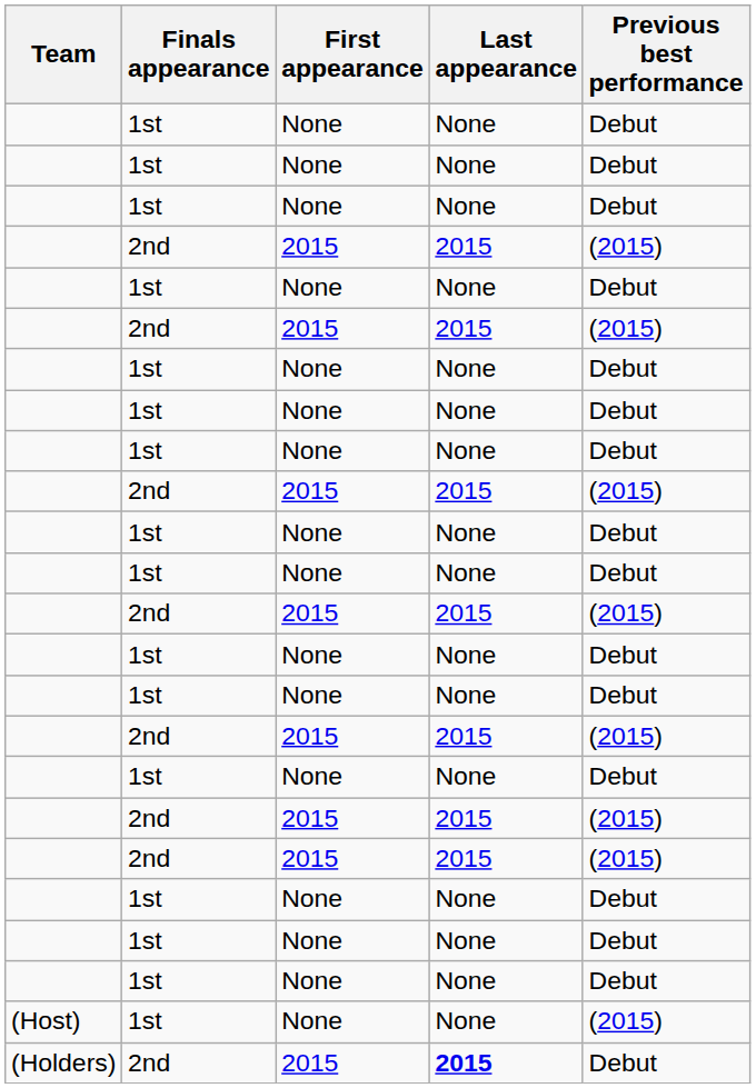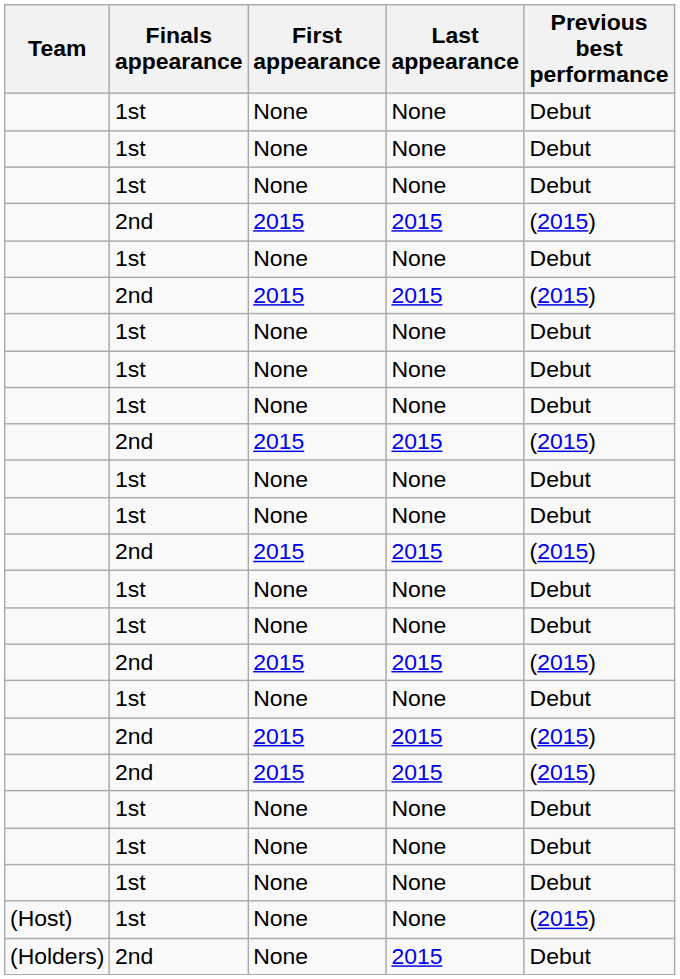 <table class="wikitable" style="font-size:99%; text-align:left;" width="65%">
 <tr>
 <th>Team</th>
 <th>Finals<br>appearance</th>
 <th>First<br>appearance</th>
 <th>Last<br>appearance</th>
 <th>Previous best<br>performance</th>
 </tr>
 <tr>
 <td></td>
 <td>1st</td>
 <td>None</td>
 <td>None</td>
 <td>Debut</td>
 </tr>
 <tr>
 <td></td>
 <td>1st</td>
 <td>None</td>
 <td>None</td>
 <td>Debut</td>
 </tr>
 <tr>
 <td></td>
 <td>1st</td>
 <td>None</td>
 <td>None</td>
 <td>Debut</td>
 </tr>
 <tr>
 <td></td>
 <td>2nd</td>
 <td><a href='#'>2015</a></td>
 <td><a href='#'>2015</a></td>
 <td> (<a href='#'>2015</a>)</td>
 </tr>
 <tr>
 <td></td>
 <td>1st</td>
 <td>None</td>
 <td>None</td>
 <td>Debut</td>
 </tr>
 <tr>
 <td></td>
 <td>2nd</td>
 <td><a href='#'>2015</a></td>
 <td><a href='#'>2015</a></td>
 <td> (<a href='#'>2015</a>)</td>
 </tr>
 <tr>
 <td></td>
 <td>1st</td>
 <td>None</td>
 <td>None</td>
 <td>Debut</td>
 </tr>
 <tr>
 <td></td>
 <td>1st</td>
 <td>None</td>
 <td>None</td>
 <td>Debut</td>
 </tr>
 <tr>
 <td></td>
 <td>1st</td>
 <td>None</td>
 <td>None</td>
 <td>Debut</td>
 </tr>
 <tr>
 <td></td>
 <td>2nd</td>
 <td><a href='#'>2015</a></td>
 <td><a href='#'>2015</a></td>
 <td> (<a href='#'>2015</a>)</td>
 </tr>
 <tr>
 <td></td>
 <td>1st</td>
 <td>None</td>
 <td>None</td>
 <td>Debut</td>
 </tr>
 <tr>
 <td></td>
 <td>1st</td>
 <td>None</td>
 <td>None</td>
 <td>Debut</td>
 </tr>
 <tr>
 <td></td>
 <td>2nd</td>
 <td><a href='#'>2015</a></td>
 <td><a href='#'>2015</a></td>
 <td> (<a href='#'>2015</a>)</td>
 </tr>
 <tr>
 <td></td>
 <td>1st</td>
 <td>None</td>
 <td>None</td>
 <td>Debut</td>
 </tr>
 <tr>
 <td></td>
 <td>1st</td>
 <td>None</td>
 <td>None</td>
 <td>Debut</td>
 </tr>
 <tr>
 <td></td>
 <td>2nd</td>
 <td><a href='#'>2015</a></td>
 <td><a href='#'>2015</a></td>
 <td> (<a href='#'>2015</a>)</td>
 </tr>
 <tr>
 <td></td>
 <td>1st</td>
 <td>None</td>
 <td>None</td>
 <td>Debut</td>
 </tr>
 <tr>
 <td></td>
 <td>2nd</td>
 <td><a href='#'>2015</a></td>
 <td><a href='#'>2015</a></td>
 <td> (<a href='#'>2015</a>)</td>
 </tr>
 <tr>
 <td></td>
 <td>2nd</td>
 <td><a href='#'>2015</a></td>
 <td><a href='#'>2015</a></td>
 <td> (<a href='#'>2015</a>)</td>
 </tr>
 <tr>
 <td></td>
 <td>1st</td>
 <td>None</td>
 <td>None</td>
 <td>Debut</td>
 </tr>
 <tr>
 <td></td>
 <td>1st</td>
 <td>None</td>
 <td>None</td>
 <td>Debut</td>
 </tr>
 <tr>
 <td></td>
 <td>1st</td>
 <td>None</td>
 <td>None</td>
 <td>Debut</td>
 </tr>
 <tr>
 <td>  (Host)</td>
 <td>1st</td>
 <td>None</td>
 <td>None</td>
 <td> (<a href='#'>2015</a>)</td>
 </tr>
 <tr>
 <td> (Holders)</td>
 <td>2nd</td>
+<td>None</td>
 <td><a href='#'>2015</a></td>
-<td><strong><a href='#'>2015</a></strong></td>
 <td>Debut</td>
 </tr>
 </table>
